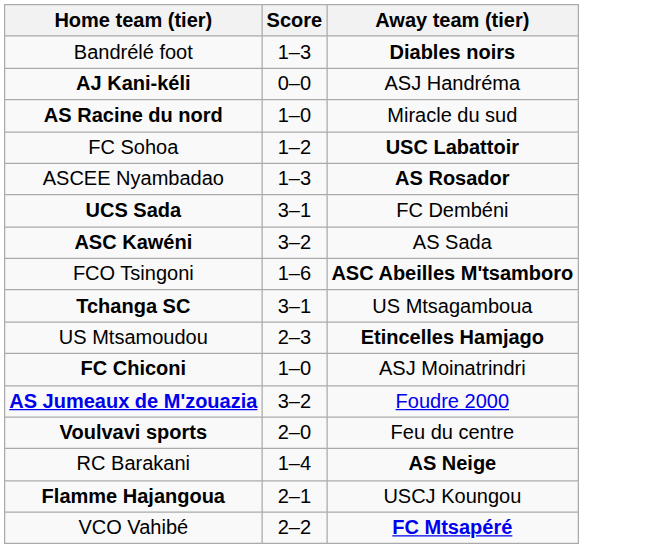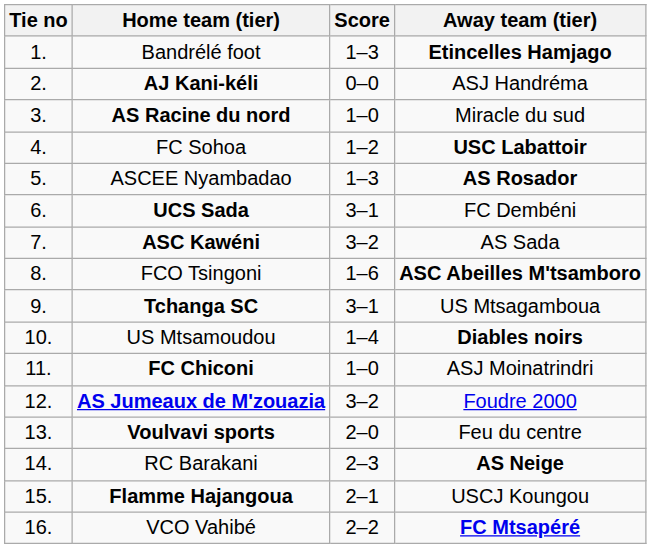 <table class="wikitable" style="text-align: center">
 <tr>
+<th>Tie no</th>
 <th>Home team (tier)</th>
 <th>Score</th>
 <th>Away team (tier)</th>
 </tr>
 <tr>
+<td>1.</td>
 <td> Bandrélé foot</td>
 <td>1–3</td>
-<td><strong>Diables noirs</strong> </td>
+<td><strong>Etincelles Hamjago</strong> </td>
 </tr>
 <tr>
+<td>2.</td>
 <td> <strong>AJ Kani-kéli</strong></td>
 <td>0–0 </td>
 <td>ASJ Handréma </td>
 </tr>
 <tr>
+<td>3.</td>
 <td> <strong>AS Racine du nord</strong></td>
 <td>1–0</td>
 <td>Miracle du sud </td>
 </tr>
 <tr>
+<td>4.</td>
 <td> FC Sohoa</td>
 <td>1–2 </td>
 <td><strong>USC Labattoir</strong> </td>
 </tr>
 <tr>
+<td>5.</td>
 <td> ASCEE Nyambadao</td>
 <td>1–3</td>
 <td><strong>AS Rosador</strong> </td>
 </tr>
 <tr>
+<td>6.</td>
 <td> <strong>UCS Sada</strong></td>
 <td>3–1</td>
 <td>FC Dembéni </td>
 </tr>
 <tr>
+<td>7.</td>
 <td> <strong>ASC Kawéni</strong></td>
 <td>3–2 </td>
 <td>AS Sada </td>
 </tr>
 <tr>
+<td>8.</td>
 <td> FCO Tsingoni</td>
 <td>1–6</td>
 <td><strong>ASC Abeilles M'tsamboro</strong> </td>
 </tr>
 <tr>
+<td>9.</td>
 <td> <strong>Tchanga SC</strong></td>
 <td>3–1</td>
 <td>US Mtsagamboua </td>
 </tr>
 <tr>
+<td>10.</td>
 <td> US Mtsamoudou</td>
-<td>2–3</td>
-<td><strong>Etincelles Hamjago</strong> </td>
+<td>1–4</td>
+<td><strong>Diables noirs</strong> </td>
 </tr>
 <tr>
+<td>11.</td>
 <td> <strong>FC Chiconi</strong></td>
 <td>1–0</td>
 <td>ASJ Moinatrindri </td>
 </tr>
 <tr>
+<td>12.</td>
 <td> <strong><a href='#'>AS Jumeaux de M'zouazia</a></strong></td>
 <td>3–2 </td>
 <td><a href='#'>Foudre 2000</a> </td>
 </tr>
 <tr>
+<td>13.</td>
 <td> <strong>Voulvavi sports</strong></td>
 <td>2–0</td>
 <td>Feu du centre </td>
 </tr>
 <tr>
+<td>14.</td>
 <td> RC Barakani</td>
-<td>1–4</td>
+<td>2–3</td>
 <td><strong>AS Neige</strong> </td>
 </tr>
 <tr>
+<td>15.</td>
 <td> <strong>Flamme Hajangoua</strong></td>
 <td>2–1</td>
 <td>USCJ Koungou </td>
 </tr>
 <tr>
+<td>16.</td>
 <td> VCO Vahibé</td>
 <td>2–2 </td>
 <td><strong><a href='#'>FC Mtsapéré</a></strong> </td>
 </tr>
 </table>
